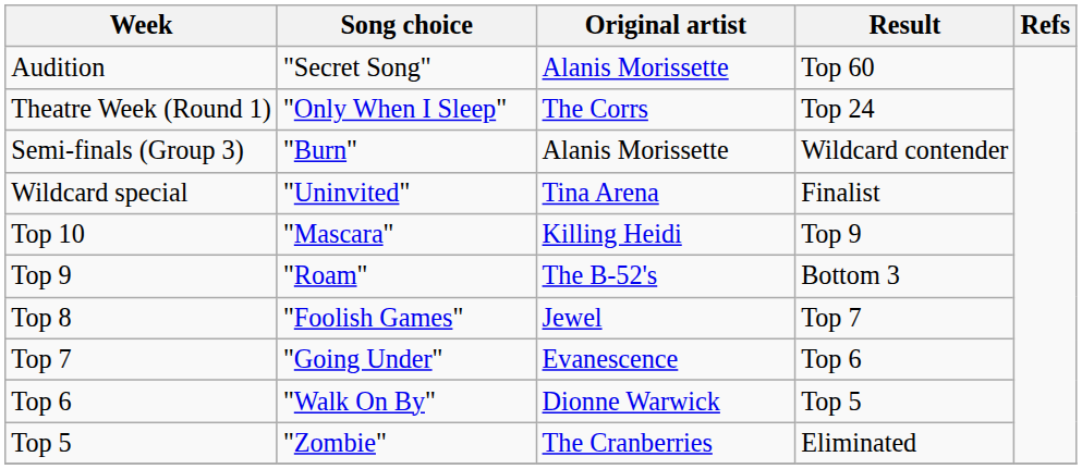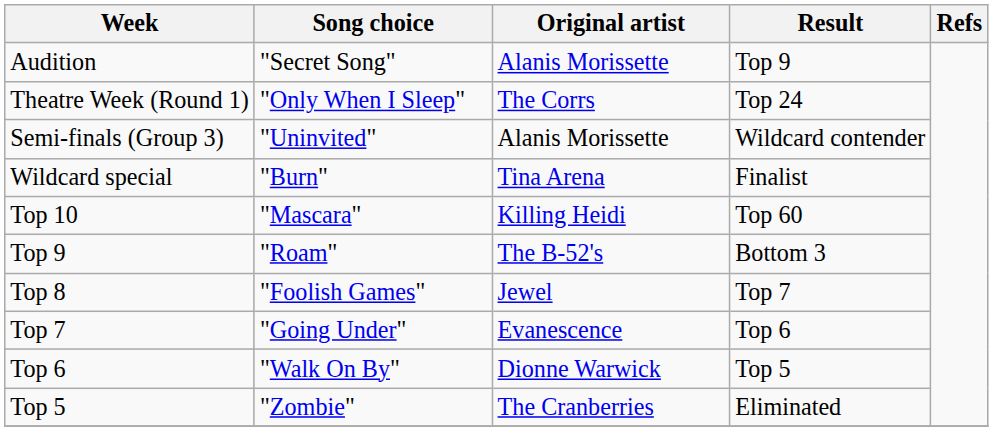 <table class="wikitable">
 <tr>
 <th>Week</th>
 <th width="150">Song choice</th>
 <th width="150">Original artist</th>
 <th>Result</th>
 <th>Refs</th>
 </tr>
 <tr>
 <td>Audition</td>
 <td>"Secret Song"</td>
 <td><a href='#'>Alanis Morissette</a></td>
-<td>Top 60</td>
+<td>Top 9</td>
 <td rowspan="10"></td>
 </tr>
 <tr>
 <td>Theatre Week (Round 1)</td>
 <td>"<a href='#'>Only When I Sleep</a>"</td>
 <td><a href='#'>The Corrs</a></td>
 <td>Top 24</td>
 </tr>
 <tr>
 <td>Semi-finals (Group 3)</td>
-<td>"<a href='#'>Burn</a>"</td>
+<td>"<a href='#'>Uninvited</a>"</td>
 <td>Alanis Morissette</td>
 <td>Wildcard contender</td>
 </tr>
 <tr>
 <td>Wildcard special</td>
-<td>"<a href='#'>Uninvited</a>"</td>
+<td>"<a href='#'>Burn</a>"</td>
 <td><a href='#'>Tina Arena</a></td>
 <td>Finalist</td>
 </tr>
 <tr>
 <td>Top 10</td>
 <td>"<a href='#'>Mascara</a>"</td>
 <td><a href='#'>Killing Heidi</a></td>
-<td>Top 9</td>
+<td>Top 60</td>
 </tr>
 <tr>
 <td>Top 9</td>
 <td>"<a href='#'>Roam</a>"</td>
 <td><a href='#'>The B-52's</a></td>
 <td>Bottom 3</td>
 </tr>
 <tr>
 <td>Top 8</td>
 <td>"<a href='#'>Foolish Games</a>"</td>
 <td><a href='#'>Jewel</a></td>
 <td>Top 7</td>
 </tr>
 <tr>
 <td>Top 7</td>
 <td>"<a href='#'>Going Under</a>"</td>
 <td><a href='#'>Evanescence</a></td>
 <td>Top 6</td>
 </tr>
 <tr>
 <td>Top 6</td>
 <td>"<a href='#'>Walk On By</a>"</td>
 <td><a href='#'>Dionne Warwick</a></td>
 <td>Top 5</td>
 </tr>
 <tr>
 <td>Top 5</td>
 <td>"<a href='#'>Zombie</a>"</td>
 <td><a href='#'>The Cranberries</a></td>
 <td>Eliminated</td>
 </tr>
 <tr>
 </tr>
 </table>
